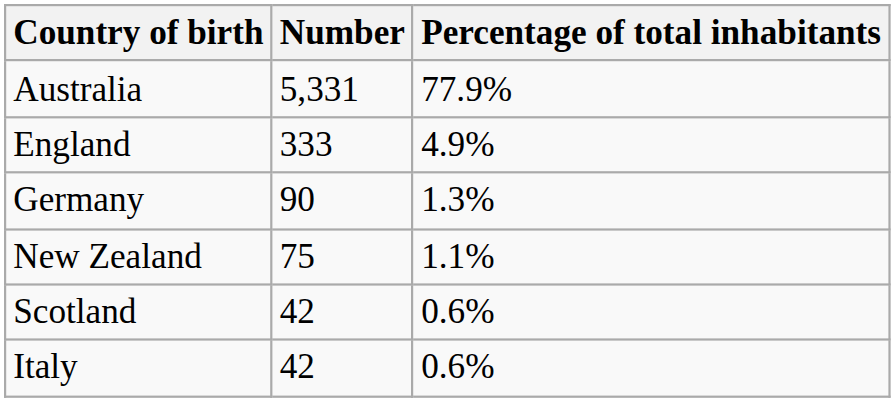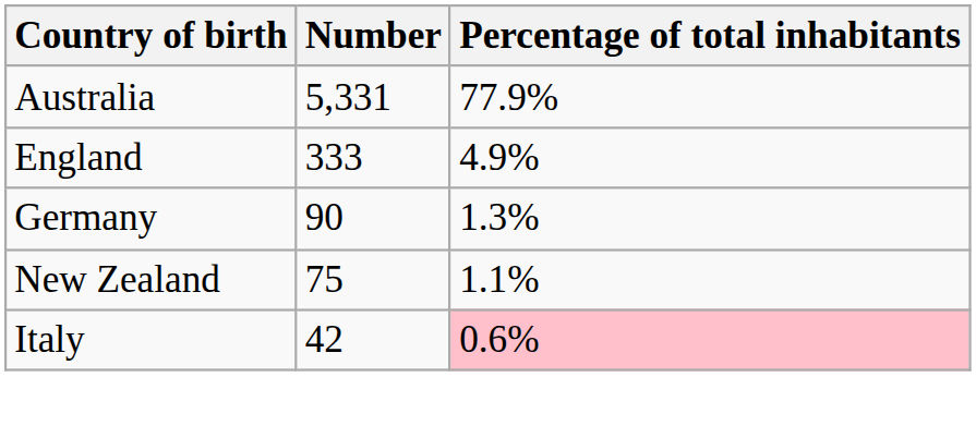 <table class="wikitable">
 <tr>
 <th>Country of birth</th>
 <th>Number</th>
 <th>Percentage of total inhabitants</th>
 </tr>
 <tr>
 <td>Australia</td>
 <td>5,331</td>
 <td>77.9%</td>
 </tr>
 <tr>
 <td>England</td>
 <td>333</td>
 <td>4.9%</td>
 </tr>
 <tr>
 <td>Germany</td>
 <td>90</td>
 <td>1.3%</td>
 </tr>
 <tr>
 <td>New Zealand</td>
 <td>75</td>
 <td>1.1%</td>
 </tr>
 <tr>
-<td>Scotland</td>
-<td>42</td>
-<td>0.6%</td>
-</tr>
-<tr>
 <td>Italy</td>
 <td>42</td>
-<td>0.6%</td>
+<td style="background: pink;">0.6%</td>
 </tr>
 </table>
